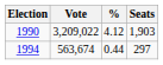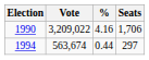 <table class="wikitable" style=text-align:center>
 <tr>
 <th>Election</th>
 <th>Vote</th>
 <th>%</th>
 <th>Seats</th>
 </tr>
 <tr>
 <td><a href='#'>1990</a></td>
 <td>3,209,022</td>
-<td>4.12</td>
-<td>1,903</td>
+<td>4.16</td>
+<td>1,706</td>
 </tr>
 <tr>
 <td><a href='#'>1994</a></td>
 <td>563,674</td>
 <td>0.44</td>
 <td>297</td>
 </tr>
 </table>
